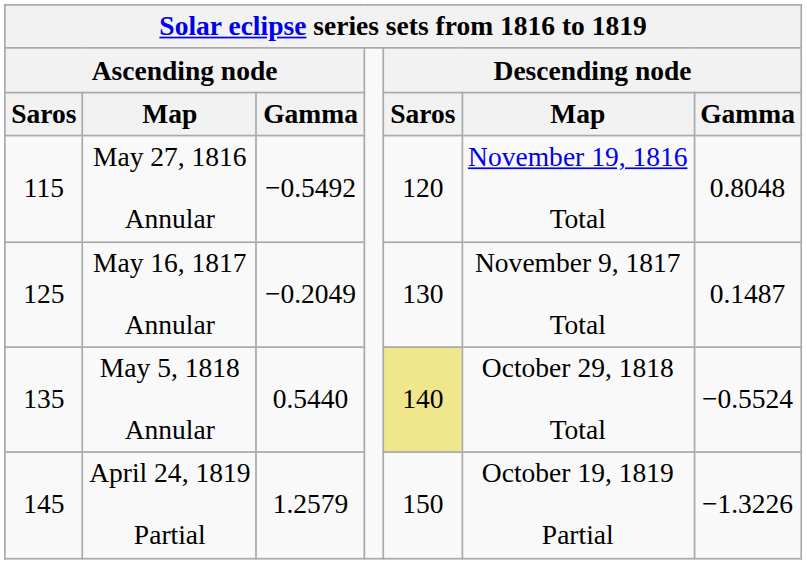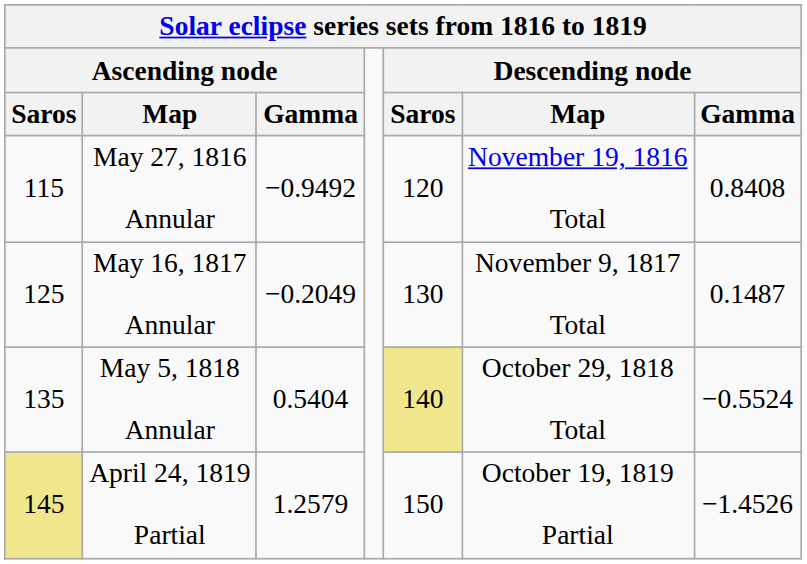 <table class="wikitable mw-collapsible mw-collapsed">
 <tr>
 <th class="nowrap" colspan="7"><a href='#'>Solar eclipse</a> series sets from 1816 to 1819</th>
 </tr>
 <tr>
 <th scope="col" colspan="3">Ascending node</th>
 <td rowspan="6"> </td>
 <th scope="col" colspan="3">Descending node</th>
 </tr>
 <tr style="text-align: center;">
 <th scope="col">Saros</th>
 <th scope="col">Map</th>
 <th scope="col">Gamma</th>
 <th scope="col">Saros</th>
 <th scope="col">Map</th>
 <th scope="col">Gamma</th>
 </tr>
 <tr style="text-align: center;">
 <td>115</td>
 <td>May 27, 1816<br><br>Annular</td>
-<td>−0.5492</td>
+<td>−0.9492</td>
 <td>120</td>
 <td><a href='#'>November 19, 1816</a><br><br>Total</td>
-<td>0.8048</td>
+<td>0.8408</td>
 </tr>
 <tr style="text-align: center;">
 <td>125</td>
 <td>May 16, 1817<br><br>Annular</td>
 <td>−0.2049</td>
 <td>130</td>
 <td>November 9, 1817<br><br>Total</td>
 <td>0.1487</td>
 </tr>
 <tr style="text-align: center;">
 <td>135</td>
 <td>May 5, 1818<br><br>Annular</td>
-<td>0.5440</td>
+<td>0.5404</td>
 <td style="background: khaki;">140</td>
 <td>October 29, 1818<br><br>Total</td>
 <td>−0.5524</td>
 </tr>
 <tr style="text-align: center;">
-<td>145</td>
+<td style="background: khaki;">145</td>
 <td>April 24, 1819<br><br>Partial</td>
 <td>1.2579</td>
 <td>150</td>
 <td>October 19, 1819<br><br>Partial</td>
-<td>−1.3226</td>
+<td>−1.4526</td>
 </tr>
 </table>
